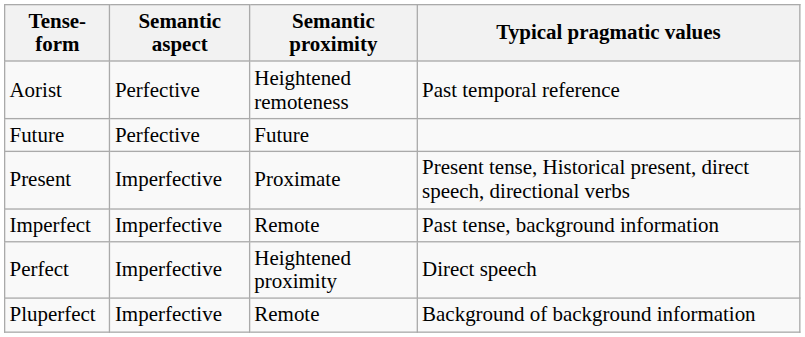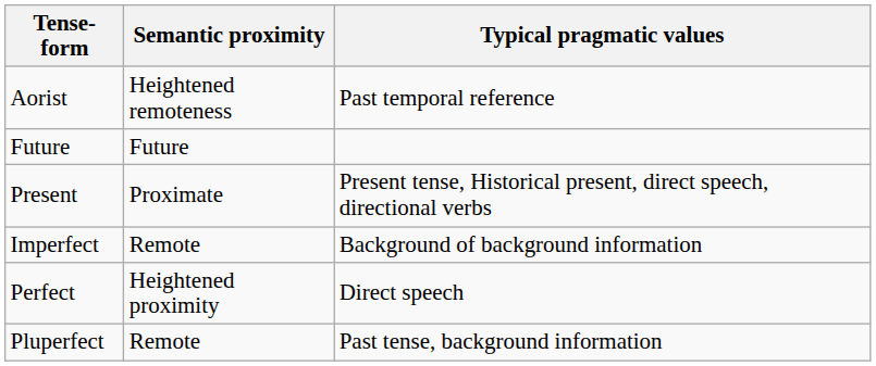 <table class="wikitable">
 <tr>
 <th>Tense-form</th>
-<th>Semantic aspect</th>
 <th>Semantic proximity</th>
 <th>Typical pragmatic values</th>
 </tr>
 <tr>
 <td>Aorist</td>
-<td>Perfective</td>
 <td>Heightened remoteness</td>
 <td>Past temporal reference</td>
 </tr>
 <tr>
 <td>Future</td>
-<td>Perfective</td>
 <td>Future</td>
 <td></td>
 </tr>
 <tr>
 <td>Present</td>
-<td>Imperfective</td>
 <td>Proximate</td>
 <td>Present tense, Historical present, direct speech, directional verbs</td>
 </tr>
 <tr>
 <td>Imperfect</td>
-<td>Imperfective</td>
 <td>Remote</td>
-<td>Past tense, background information</td>
+<td>Background of background information</td>
 </tr>
 <tr>
 <td>Perfect</td>
-<td>Imperfective</td>
 <td>Heightened proximity</td>
 <td>Direct speech</td>
 </tr>
 <tr>
 <td>Pluperfect</td>
-<td>Imperfective</td>
 <td>Remote</td>
-<td>Background of background information</td>
+<td>Past tense, background information</td>
 </tr>
 </table>
